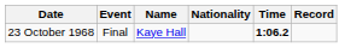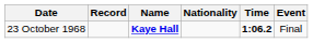 <table class="wikitable" style="text-align:center">
 <tr>
 <th>Date</th>
-<th>Event</th>
+<th>Record</th>
 <th>Name</th>
 <th>Nationality</th>
 <th>Time</th>
-<th>Record</th>
+<th>Event</th>
 </tr>
 <tr>
 <td>23 October 1968</td>
-<td>Final</td>
-<td><a href='#'>Kaye Hall</a></td>
+<td></td>
+<td><strong><a href='#'>Kaye Hall</a></strong></td>
 <td align=left></td>
 <td><strong>1:06.2</strong></td>
-<td></td>
+<td>Final</td>
 </tr>
 </table>
